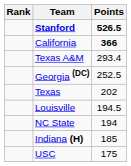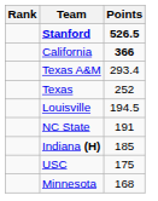 <table class="wikitable sortable" style="text-align:center">
 <tr>
 <th>Rank</th>
 <th>Team</th>
 <th>Points</th>
 </tr>
 <tr>
 <td></td>
 <td align=left><strong><a href='#'>Stanford</a></strong></td>
 <td><strong>526.5</strong></td>
 </tr>
 <tr>
 <td></td>
 <td align=left><a href='#'>California</a></td>
 <td><strong>366</strong></td>
 </tr>
 <tr>
 <td></td>
 <td align=left><a href='#'>Texas A&M</a></td>
 <td>293.4</td>
 </tr>
 <tr>
 <td></td>
-<td align=left><a href='#'>Georgia</a> <strong><sup>(DC)</sup></strong></td>
-<td>252.5</td>
-</tr>
-<tr>
-<td></td>
 <td align=left><a href='#'>Texas</a></td>
-<td>202</td>
+<td>252</td>
 </tr>
 <tr>
 <td></td>
 <td align=left><a href='#'>Louisville</a></td>
 <td>194.5</td>
 </tr>
 <tr>
 <td></td>
 <td align=left><a href='#'>NC State</a></td>
-<td>194</td>
+<td>191</td>
 </tr>
 <tr>
 <td></td>
 <td align=left><a href='#'>Indiana</a> <strong>(H)</strong></td>
 <td>185</td>
 </tr>
 <tr>
 <td></td>
 <td align=left><a href='#'>USC</a></td>
 <td>175</td>
 </tr>
+<tr>
+<td></td>
+<td align=left><a href='#'>Minnesota</a></td>
+<td>168</td>
+</tr>
 </table>
